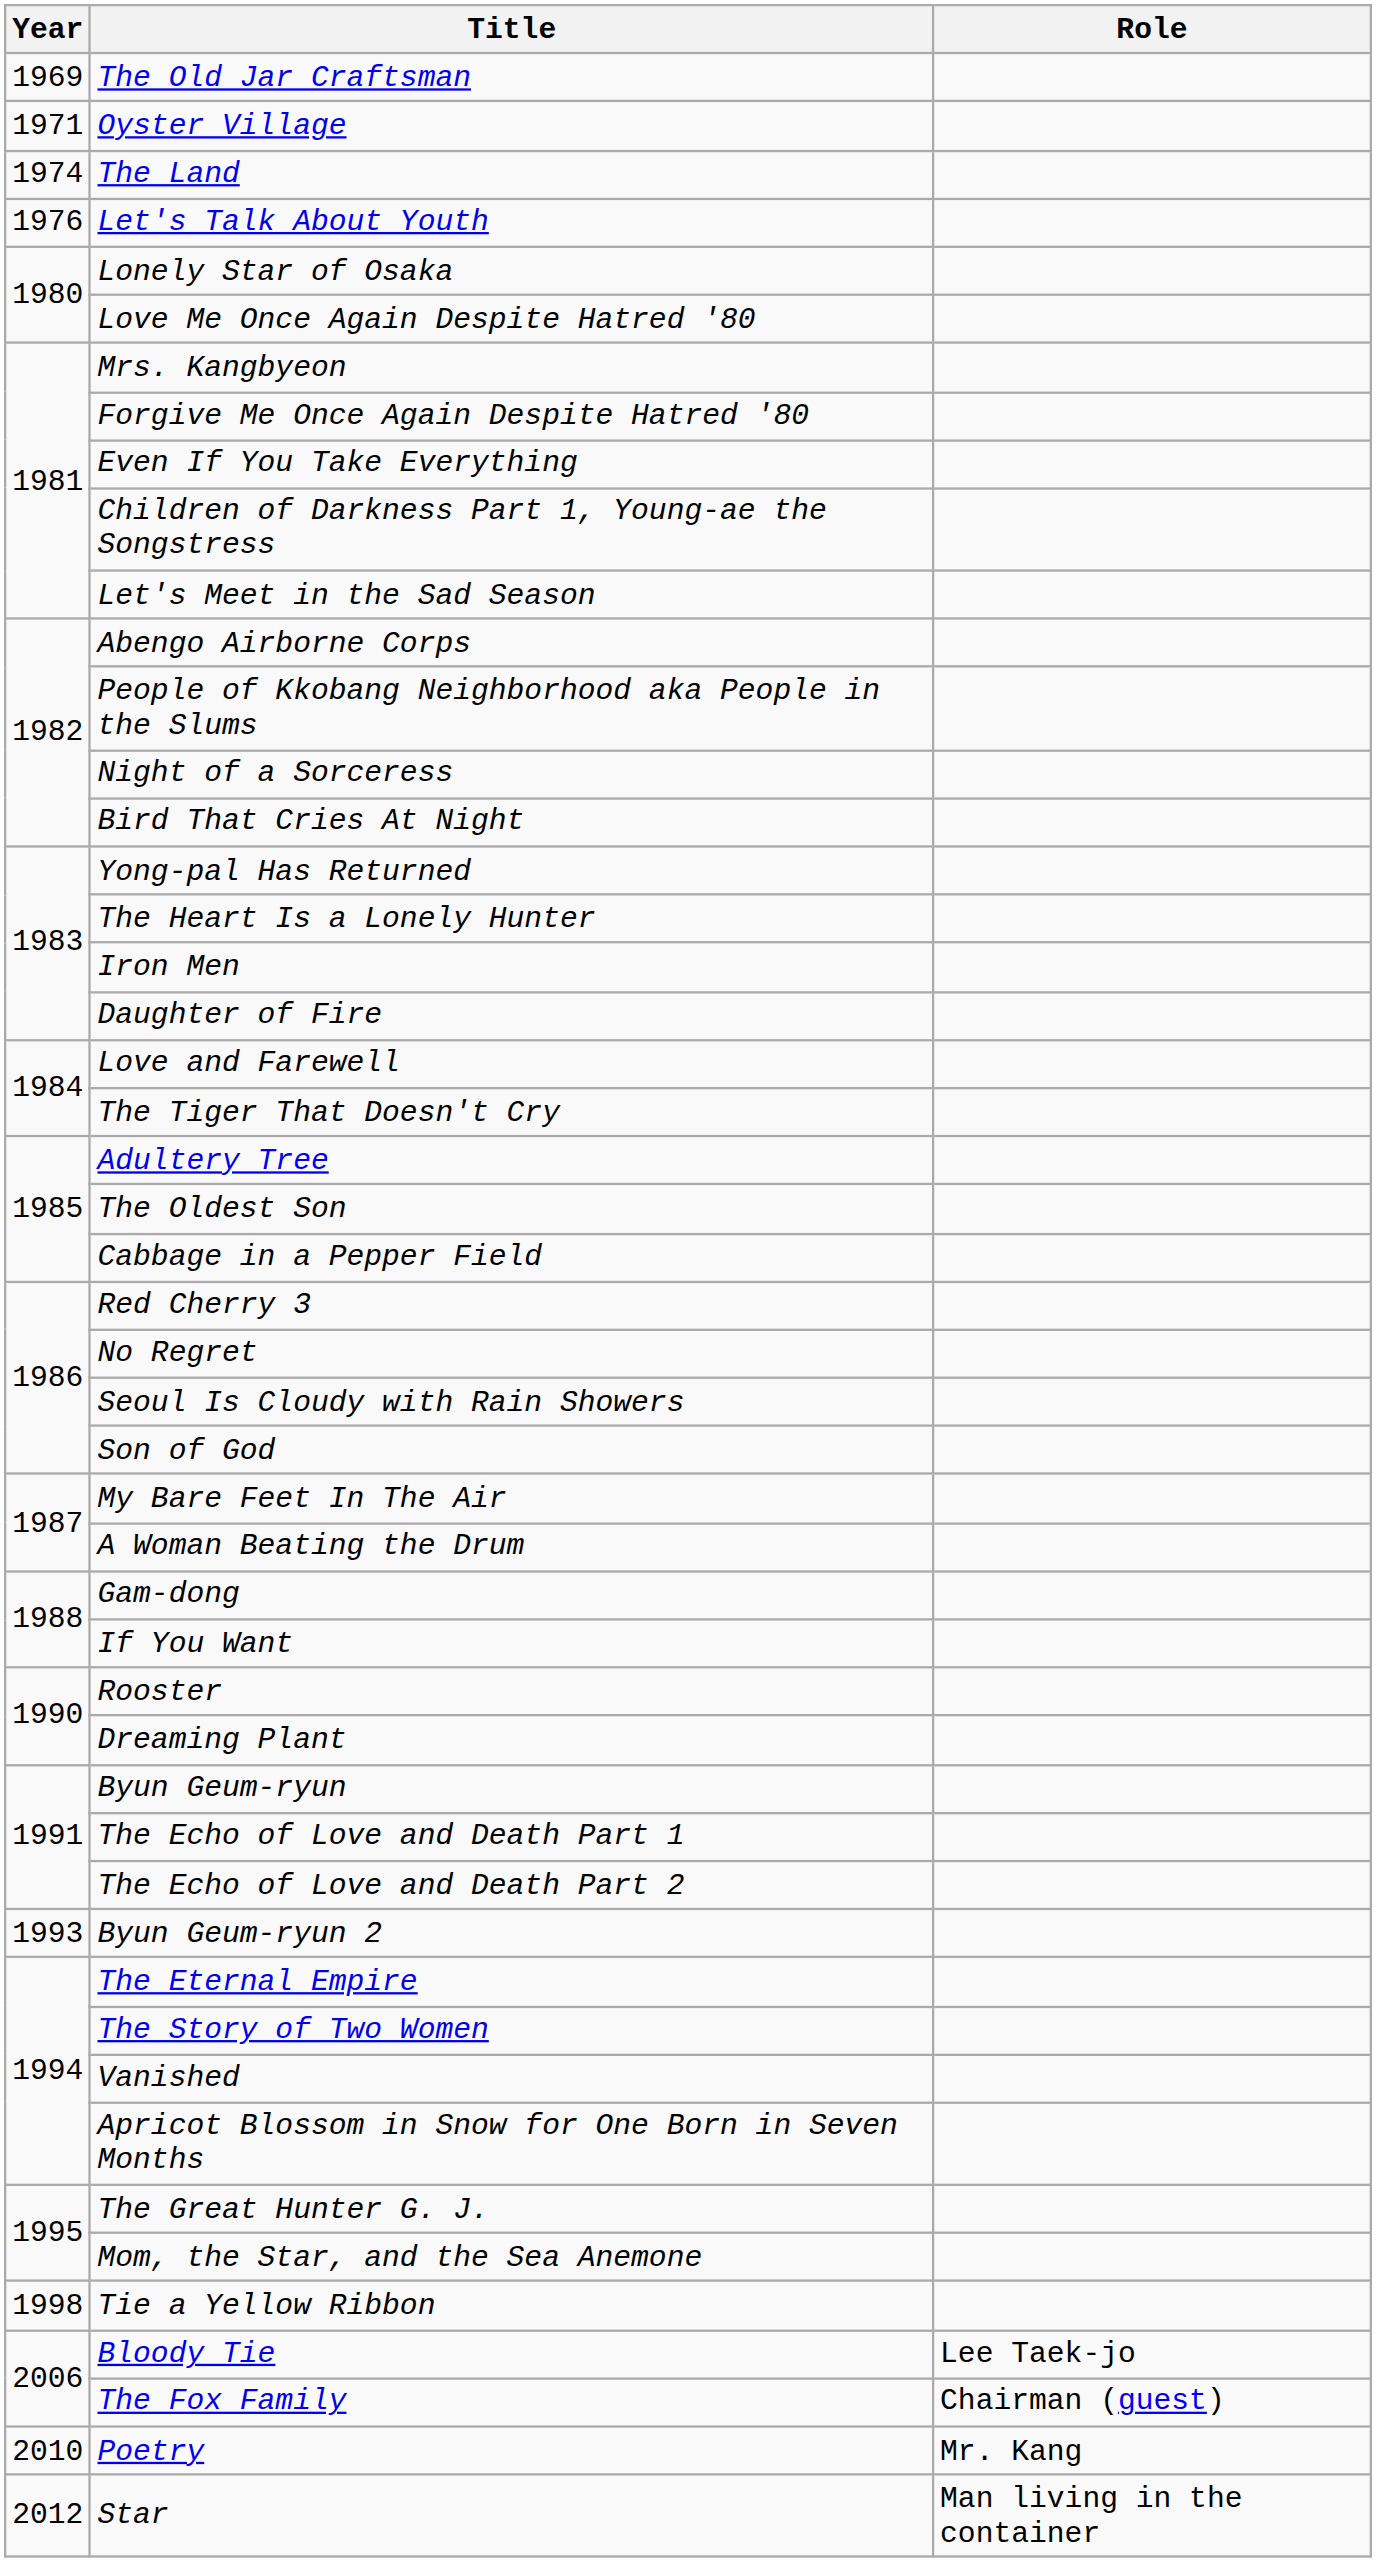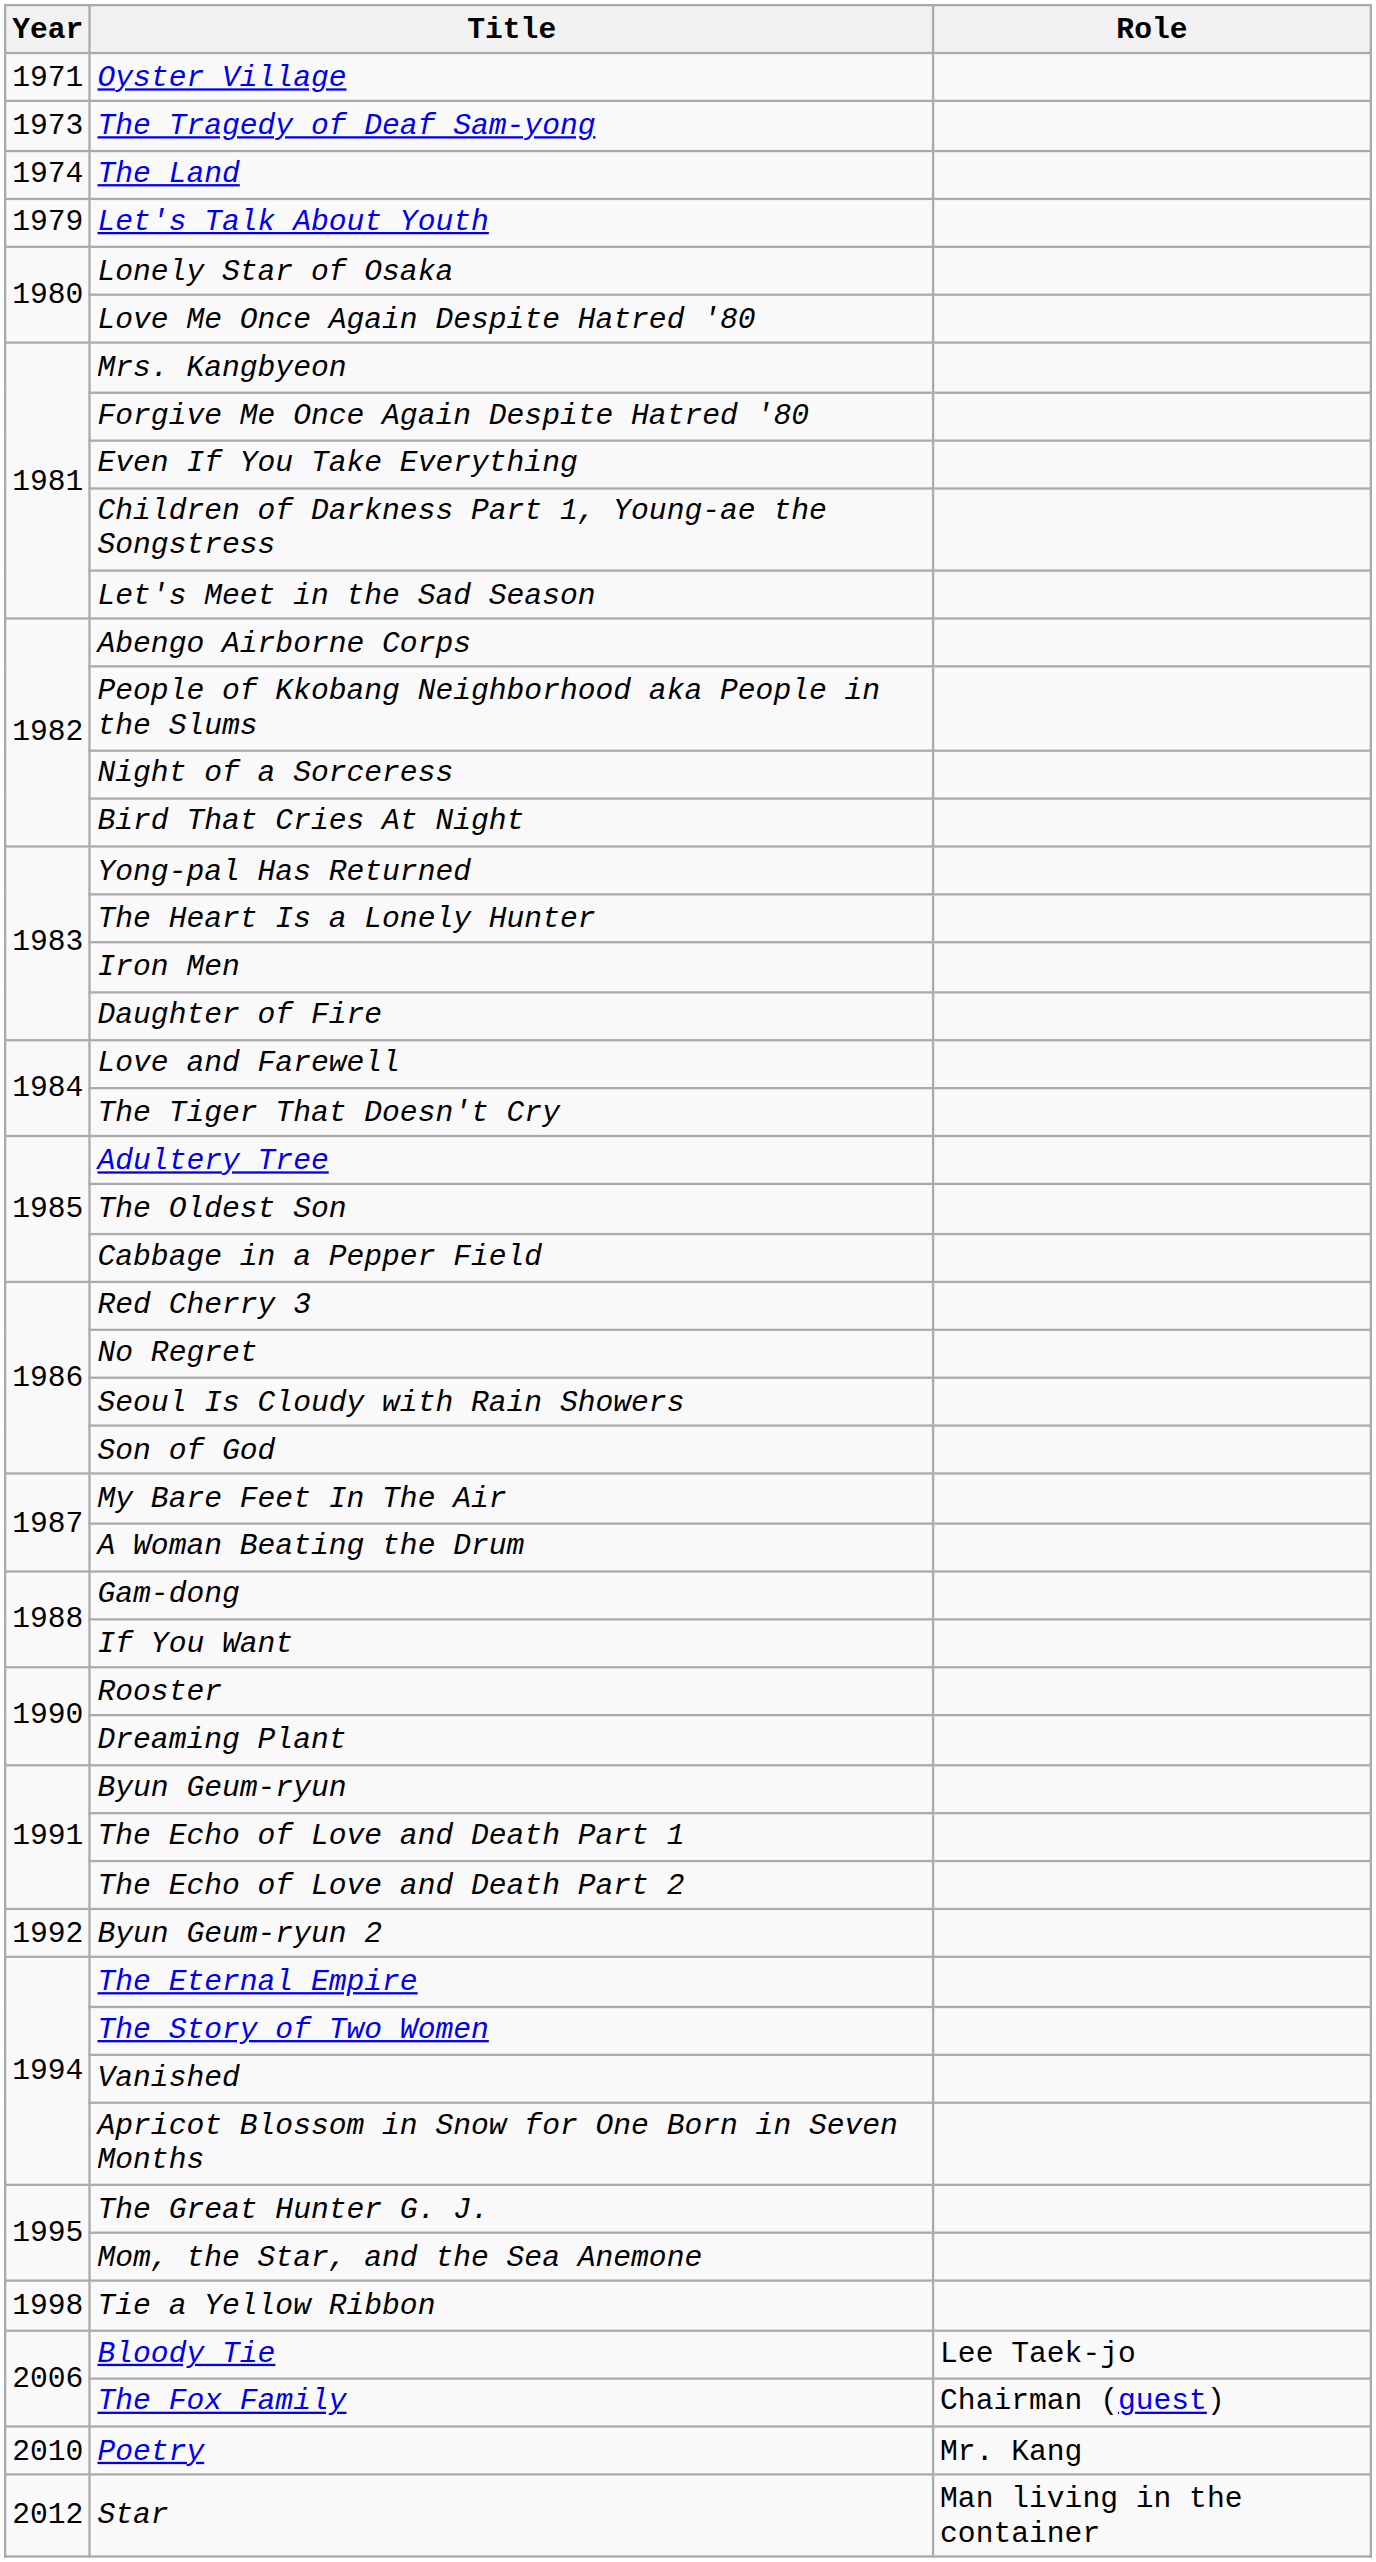 <table class="wikitable" style="width:600px">
 <tr>
 <th width=10>Year</th>
 <th>Title</th>
 <th>Role</th>
 </tr>
 <tr>
-<td>1969</td>
-<td><em><a href='#'>The Old Jar Craftsman</a></em></td>
+<td>1971</td>
+<td><em><a href='#'>Oyster Village</a></em></td>
 <td></td>
 </tr>
 <tr>
-<td>1971</td>
-<td><em><a href='#'>Oyster Village</a></em></td>
+<td>1973</td>
+<td><em><a href='#'>The Tragedy of Deaf Sam-yong</a></em></td>
 <td></td>
 </tr>
 <tr>
 <td>1974</td>
 <td><em><a href='#'>The Land</a></em></td>
 <td></td>
 </tr>
 <tr>
-<td>1976</td>
+<td>1979</td>
 <td><em><a href='#'>Let's Talk About Youth</a></em></td>
 <td></td>
 </tr>
 <tr>
 <td rowspan=2>1980</td>
 <td><em>Lonely Star of Osaka</em></td>
 <td></td>
 </tr>
 <tr>
 <td><em>Love Me Once Again Despite Hatred '80</em></td>
 <td></td>
 </tr>
 <tr>
 <td rowspan=5>1981</td>
 <td><em>Mrs. Kangbyeon</em></td>
 <td></td>
 </tr>
 <tr>
 <td><em>Forgive Me Once Again Despite Hatred '80</em></td>
 <td></td>
 </tr>
 <tr>
 <td><em>Even If You Take Everything</em></td>
 <td></td>
 </tr>
 <tr>
 <td><em>Children of Darkness Part 1, Young-ae the Songstress</em></td>
 <td></td>
 </tr>
 <tr>
 <td><em>Let's Meet in the Sad Season</em></td>
 <td></td>
 </tr>
 <tr>
 <td rowspan=4>1982</td>
 <td><em>Abengo Airborne Corps</em></td>
 <td></td>
 </tr>
 <tr>
 <td><em>People of Kkobang Neighborhood aka People in the Slums</em></td>
 <td></td>
 </tr>
 <tr>
 <td><em>Night of a Sorceress</em></td>
 <td></td>
 </tr>
 <tr>
 <td><em>Bird That Cries At Night</em></td>
 <td></td>
 </tr>
 <tr>
 <td rowspan=4>1983</td>
 <td><em>Yong-pal Has Returned</em></td>
 <td></td>
 </tr>
 <tr>
 <td><em>The Heart Is a Lonely Hunter</em></td>
 <td></td>
 </tr>
 <tr>
 <td><em>Iron Men</em></td>
 <td></td>
 </tr>
 <tr>
 <td><em>Daughter of Fire</em></td>
 <td></td>
 </tr>
 <tr>
 <td rowspan=2>1984</td>
 <td><em>Love and Farewell</em></td>
 <td></td>
 </tr>
 <tr>
 <td><em>The Tiger That Doesn't Cry</em></td>
 <td></td>
 </tr>
 <tr>
 <td rowspan=3>1985</td>
 <td><em><a href='#'>Adultery Tree</a></em></td>
 <td></td>
 </tr>
 <tr>
 <td><em>The Oldest Son</em></td>
 <td></td>
 </tr>
 <tr>
 <td><em>Cabbage in a Pepper Field</em></td>
 <td></td>
 </tr>
 <tr>
 <td rowspan=4>1986</td>
 <td><em>Red Cherry 3</em></td>
 <td></td>
 </tr>
 <tr>
 <td><em>No Regret</em></td>
 <td></td>
 </tr>
 <tr>
 <td><em>Seoul Is Cloudy with Rain Showers</em></td>
 <td></td>
 </tr>
 <tr>
 <td><em>Son of God</em></td>
 <td></td>
 </tr>
 <tr>
 <td rowspan=2>1987</td>
 <td><em>My Bare Feet In The Air</em></td>
 <td></td>
 </tr>
 <tr>
 <td><em>A Woman Beating the Drum</em></td>
 <td></td>
 </tr>
 <tr>
 <td rowspan=2>1988</td>
 <td><em>Gam-dong</em></td>
 <td></td>
 </tr>
 <tr>
 <td><em>If You Want</em></td>
 <td></td>
 </tr>
 <tr>
 <td rowspan=2>1990</td>
 <td><em>Rooster</em></td>
 <td></td>
 </tr>
 <tr>
 <td><em>Dreaming Plant</em></td>
 <td></td>
 </tr>
 <tr>
 <td rowspan=3>1991</td>
 <td><em>Byun Geum-ryun</em></td>
 <td></td>
 </tr>
 <tr>
 <td><em>The Echo of Love and Death Part 1</em></td>
 <td></td>
 </tr>
 <tr>
 <td><em>The Echo of Love and Death Part 2</em></td>
 <td></td>
 </tr>
 <tr>
-<td>1993</td>
+<td>1992</td>
 <td><em>Byun Geum-ryun 2</em></td>
 <td></td>
 </tr>
 <tr>
 <td rowspan=4>1994</td>
 <td><em><a href='#'>The Eternal Empire</a></em></td>
 <td></td>
 </tr>
 <tr>
 <td><em><a href='#'>The Story of Two Women</a></em></td>
 <td></td>
 </tr>
 <tr>
 <td><em>Vanished</em></td>
 <td></td>
 </tr>
 <tr>
 <td><em>Apricot Blossom in Snow for One Born in Seven Months</em></td>
 <td></td>
 </tr>
 <tr>
 <td rowspan=2>1995</td>
 <td><em>The Great Hunter G. J.</em></td>
 <td></td>
 </tr>
 <tr>
 <td><em>Mom, the Star, and the Sea Anemone</em></td>
 <td></td>
 </tr>
 <tr>
 <td>1998</td>
 <td><em>Tie a Yellow Ribbon</em></td>
 <td></td>
 </tr>
 <tr>
 <td rowspan=2>2006</td>
 <td><em><a href='#'>Bloody Tie</a></em></td>
 <td>Lee Taek-jo</td>
 </tr>
 <tr>
 <td><em><a href='#'>The Fox Family</a></em></td>
 <td>Chairman (<a href='#'>guest</a>)</td>
 </tr>
 <tr>
 <td>2010</td>
 <td><em><a href='#'>Poetry</a></em></td>
 <td>Mr. Kang</td>
 </tr>
 <tr>
 <td>2012</td>
 <td><em>Star</em></td>
 <td>Man living in the container</td>
 </tr>
 </table>
